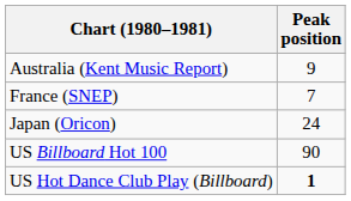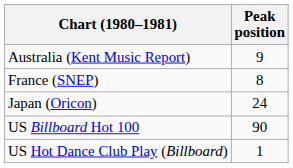 <table class="wikitable">
 <tr>
 <th>Chart (1980–1981)</th>
 <th>Peak <br> position</th>
 </tr>
 <tr>
 <td scope="row">Australia (<a href='#'>Kent Music Report</a>)</td>
 <td style="text-align:center;">9</td>
 </tr>
 <tr>
 <td>France (<a href='#'>SNEP</a>)</td>
-<td style="text-align:center;">7</td>
+<td style="text-align:center;">8</td>
 </tr>
 <tr>
 <td>Japan (<a href='#'>Oricon</a>)</td>
 <td style="text-align:center;">24</td>
 </tr>
 <tr>
 <td>US <a href='#'><em>Billboard</em> Hot 100</a></td>
 <td style="text-align:center;">90</td>
 </tr>
 <tr>
 <td>US <a href='#'>Hot Dance Club Play</a> (<em>Billboard</em>)</td>
-<td style="text-align:center;"><strong>1</strong></td>
+<td style="text-align:center;">1</td>
 </tr>
 </table>
